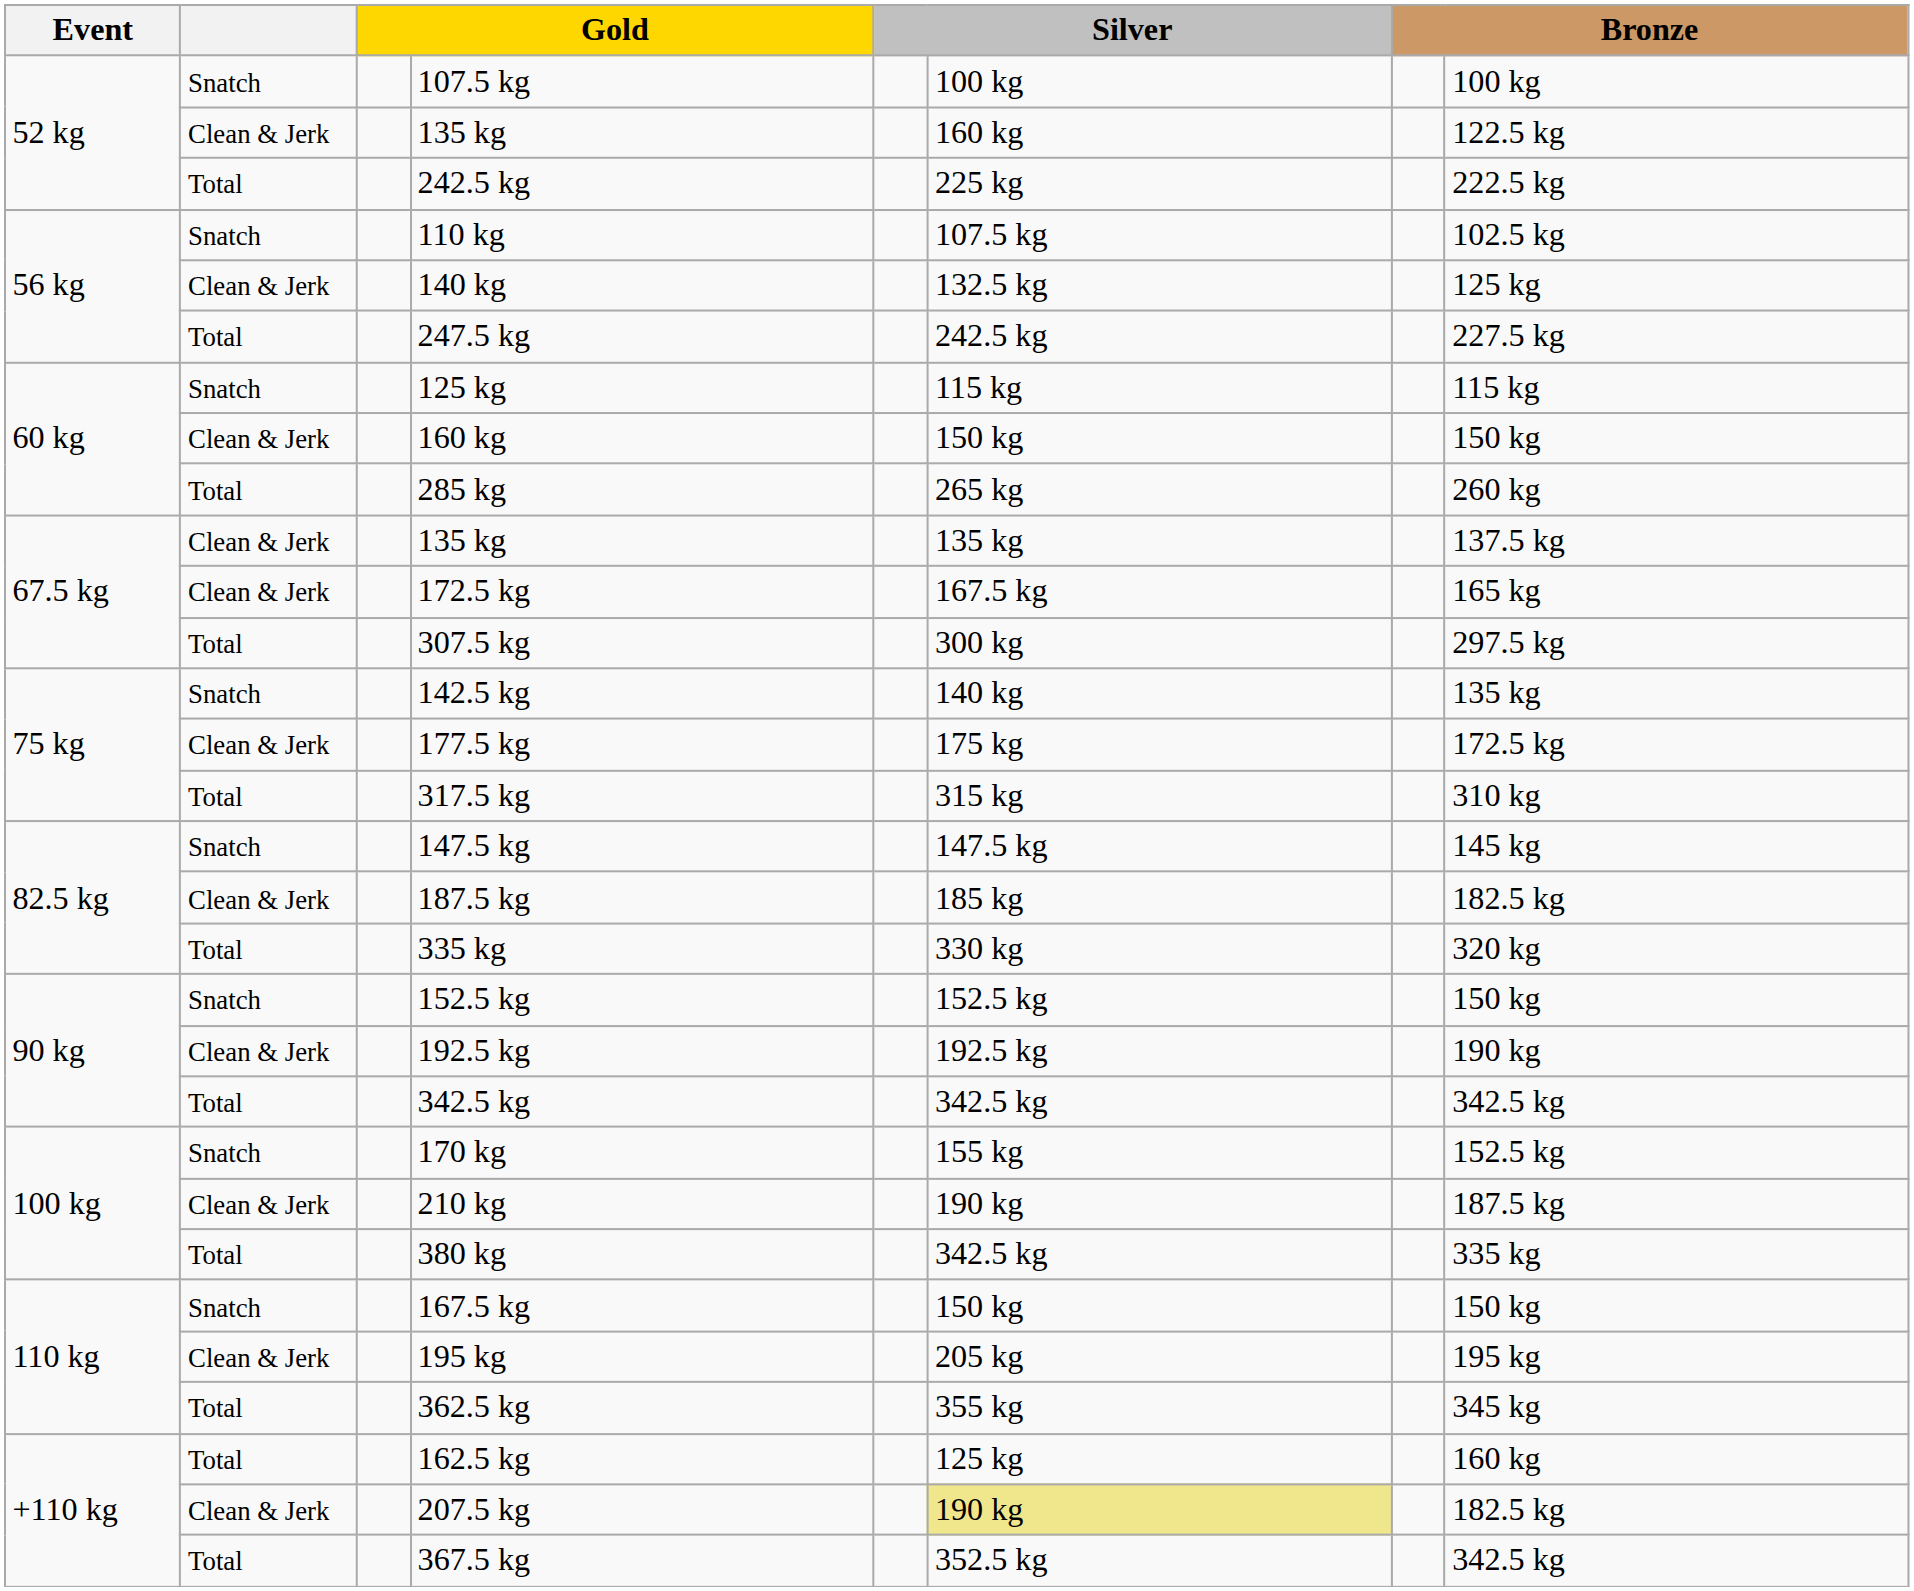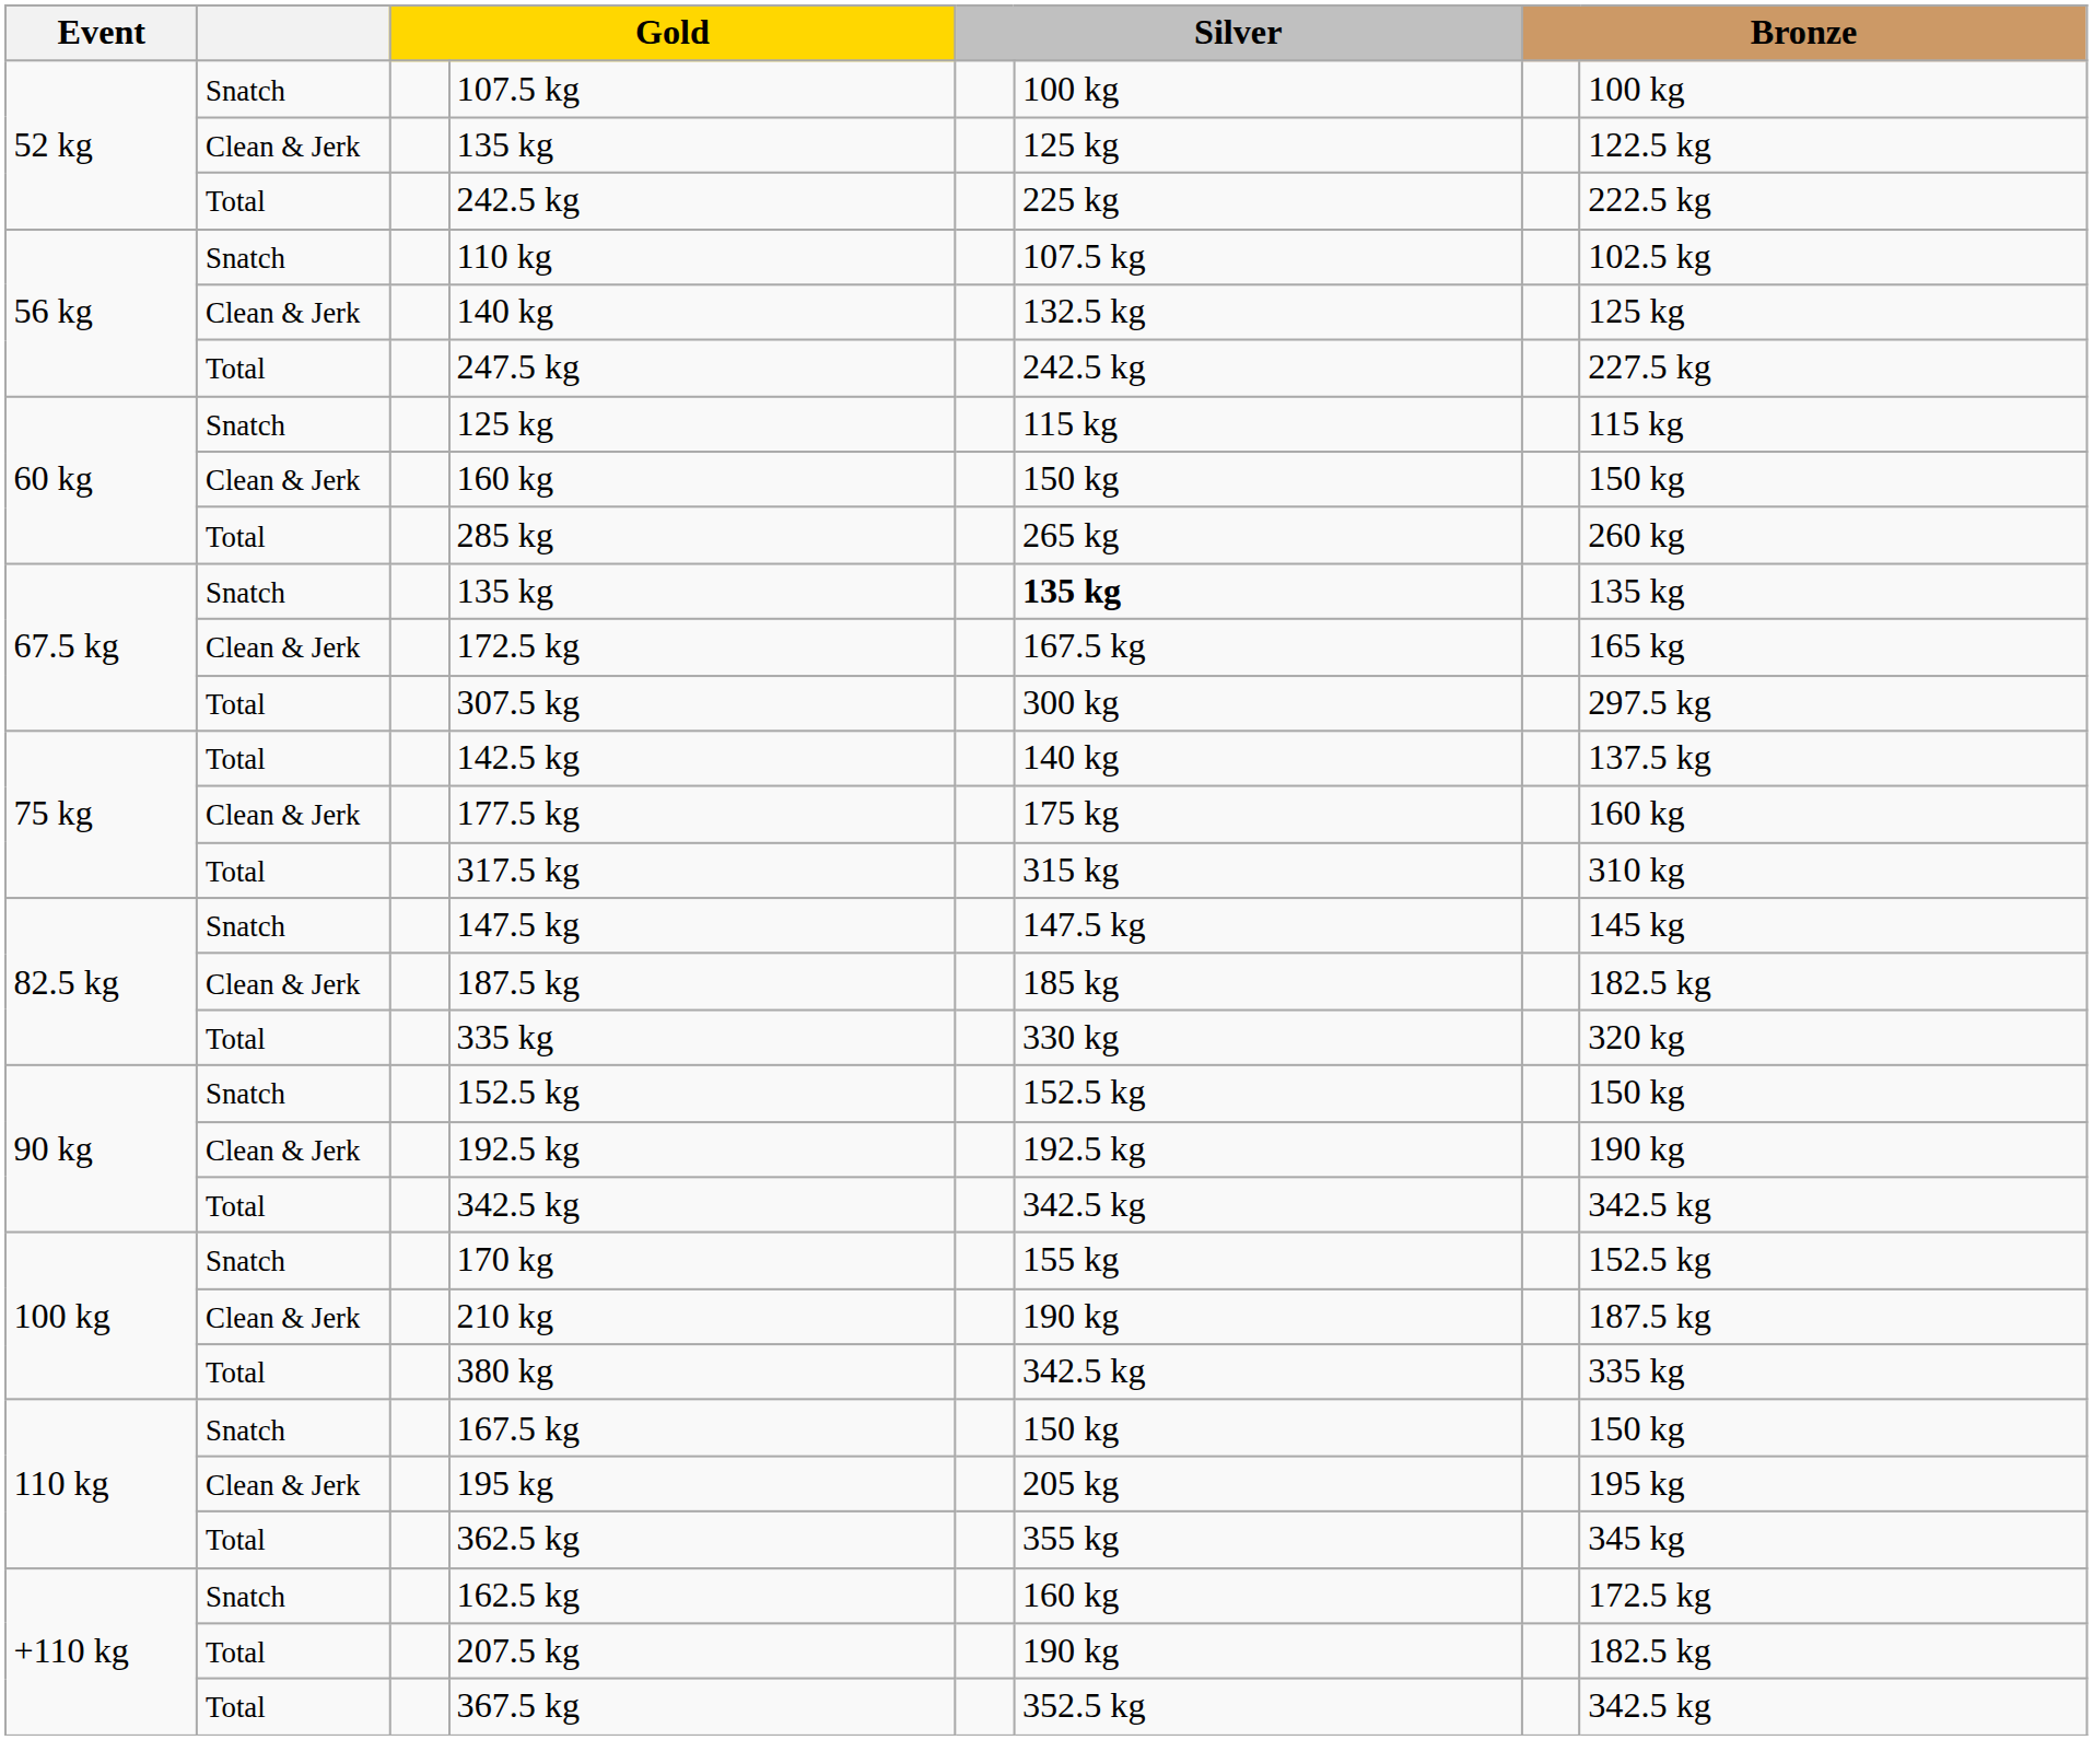 <table class="wikitable">
 <tr>
 <th width="80">Event</th>
 <th width="80"></th>
 <td colspan="2" bgcolor="gold" align="center" width="250"><strong>Gold</strong></td>
 <td colspan="2" bgcolor=silver  align="center" width="250"><strong>Silver</strong></td>
 <td colspan="2" bgcolor="#cc9966" align="center" width="250"><strong>Bronze</strong></td>
 </tr>
 <tr>
 <td rowspan=3>52 kg</td>
 <td><small>Snatch</small></td>
 <td></td>
 <td>107.5 kg</td>
 <td></td>
 <td>100 kg</td>
 <td></td>
 <td>100 kg</td>
 </tr>
 <tr>
 <td><small>Clean & Jerk</small></td>
 <td></td>
 <td>135 kg</td>
 <td></td>
-<td>160 kg</td>
+<td>125 kg</td>
 <td></td>
 <td>122.5 kg</td>
 </tr>
 <tr>
 <td><small>Total</small></td>
 <td></td>
 <td>242.5 kg</td>
 <td></td>
 <td>225 kg</td>
 <td></td>
 <td>222.5 kg</td>
 </tr>
 <tr>
 <td rowspan=3>56 kg</td>
 <td><small>Snatch</small></td>
 <td></td>
 <td>110 kg</td>
 <td></td>
 <td>107.5 kg</td>
 <td></td>
 <td>102.5 kg</td>
 </tr>
 <tr>
 <td><small>Clean & Jerk</small></td>
 <td></td>
 <td>140 kg</td>
 <td></td>
 <td>132.5 kg</td>
 <td></td>
 <td>125 kg</td>
 </tr>
 <tr>
 <td><small>Total</small></td>
 <td></td>
 <td>247.5 kg</td>
 <td></td>
 <td>242.5 kg</td>
 <td></td>
 <td>227.5 kg</td>
 </tr>
 <tr>
 <td rowspan=3>60 kg</td>
 <td><small>Snatch</small></td>
 <td></td>
 <td>125 kg</td>
 <td></td>
 <td>115 kg</td>
 <td></td>
 <td>115 kg</td>
 </tr>
 <tr>
 <td><small>Clean & Jerk</small></td>
 <td></td>
 <td>160 kg</td>
 <td></td>
 <td>150 kg</td>
 <td></td>
 <td>150 kg</td>
 </tr>
 <tr>
 <td><small>Total</small></td>
 <td></td>
 <td>285 kg</td>
 <td></td>
 <td>265 kg</td>
 <td></td>
 <td>260 kg</td>
 </tr>
 <tr>
 <td rowspan=3>67.5 kg</td>
-<td><small>Clean & Jerk</small></td>
+<td><small>Snatch</small></td>
 <td></td>
 <td>135 kg</td>
 <td></td>
+<td><strong>135 kg</strong></td>
+<td></td>
 <td>135 kg</td>
-<td></td>
-<td>137.5 kg</td>
 </tr>
 <tr>
 <td><small>Clean & Jerk</small></td>
 <td></td>
 <td>172.5 kg</td>
 <td></td>
 <td>167.5 kg</td>
 <td></td>
 <td>165 kg</td>
 </tr>
 <tr>
 <td><small>Total</small></td>
 <td></td>
 <td>307.5 kg</td>
 <td></td>
 <td>300 kg</td>
 <td></td>
 <td>297.5 kg</td>
 </tr>
 <tr>
 <td rowspan=3>75 kg</td>
-<td><small>Snatch</small></td>
+<td><small>Total</small></td>
 <td></td>
 <td>142.5 kg</td>
 <td></td>
 <td>140 kg</td>
 <td></td>
-<td>135 kg</td>
+<td>137.5 kg</td>
 </tr>
 <tr>
 <td><small>Clean & Jerk</small></td>
 <td></td>
 <td>177.5 kg</td>
 <td></td>
 <td>175 kg</td>
 <td></td>
-<td>172.5 kg</td>
+<td>160 kg</td>
 </tr>
 <tr>
 <td><small>Total</small></td>
 <td></td>
 <td>317.5 kg</td>
 <td></td>
 <td>315 kg</td>
 <td></td>
 <td>310 kg</td>
 </tr>
 <tr>
 <td rowspan=3>82.5 kg</td>
 <td><small>Snatch</small></td>
 <td></td>
 <td>147.5 kg</td>
 <td></td>
 <td>147.5 kg</td>
 <td></td>
 <td>145 kg</td>
 </tr>
 <tr>
 <td><small>Clean & Jerk</small></td>
 <td></td>
 <td>187.5 kg</td>
 <td></td>
 <td>185 kg</td>
 <td></td>
 <td>182.5 kg</td>
 </tr>
 <tr>
 <td><small>Total</small></td>
 <td></td>
 <td>335 kg</td>
 <td></td>
 <td>330 kg</td>
 <td></td>
 <td>320 kg</td>
 </tr>
 <tr>
 <td rowspan=3>90 kg</td>
 <td><small>Snatch</small></td>
 <td></td>
 <td>152.5 kg</td>
 <td></td>
 <td>152.5 kg</td>
 <td></td>
 <td>150 kg</td>
 </tr>
 <tr>
 <td><small>Clean & Jerk</small></td>
 <td></td>
 <td>192.5 kg</td>
 <td></td>
 <td>192.5 kg</td>
 <td></td>
 <td>190 kg</td>
 </tr>
 <tr>
 <td><small>Total</small></td>
 <td></td>
 <td>342.5 kg</td>
 <td></td>
 <td>342.5 kg</td>
 <td></td>
 <td>342.5 kg</td>
 </tr>
 <tr>
 <td rowspan=3>100 kg</td>
 <td><small>Snatch</small></td>
 <td></td>
 <td>170 kg</td>
 <td></td>
 <td>155 kg</td>
 <td></td>
 <td>152.5 kg</td>
 </tr>
 <tr>
 <td><small>Clean & Jerk</small></td>
 <td></td>
 <td>210 kg</td>
 <td></td>
 <td>190 kg</td>
 <td></td>
 <td>187.5 kg</td>
 </tr>
 <tr>
 <td><small>Total</small></td>
 <td></td>
 <td>380 kg</td>
 <td></td>
 <td>342.5 kg</td>
 <td></td>
 <td>335 kg</td>
 </tr>
 <tr>
 <td rowspan=3>110 kg</td>
 <td><small>Snatch</small></td>
 <td></td>
 <td>167.5 kg</td>
 <td></td>
 <td>150 kg</td>
 <td></td>
 <td>150 kg</td>
 </tr>
 <tr>
 <td><small>Clean & Jerk</small></td>
 <td></td>
 <td>195 kg</td>
 <td></td>
 <td>205 kg</td>
 <td></td>
 <td>195 kg</td>
 </tr>
 <tr>
 <td><small>Total</small></td>
 <td></td>
 <td>362.5 kg</td>
 <td></td>
 <td>355 kg</td>
 <td></td>
 <td>345 kg</td>
 </tr>
 <tr>
 <td rowspan=3>+110 kg</td>
-<td><small>Total</small></td>
+<td><small>Snatch</small></td>
 <td></td>
 <td>162.5 kg</td>
 <td></td>
-<td>125 kg</td>
+<td>160 kg</td>
 <td></td>
-<td>160 kg</td>
+<td>172.5 kg</td>
 </tr>
 <tr>
-<td><small>Clean & Jerk</small></td>
+<td><small>Total</small></td>
 <td></td>
 <td>207.5 kg</td>
 <td></td>
-<td style="background: khaki;">190 kg</td>
+<td>190 kg</td>
 <td></td>
 <td>182.5 kg</td>
 </tr>
 <tr>
 <td><small>Total</small></td>
 <td></td>
 <td>367.5 kg</td>
 <td></td>
 <td>352.5 kg</td>
 <td></td>
 <td>342.5 kg</td>
 </tr>
 </table>
